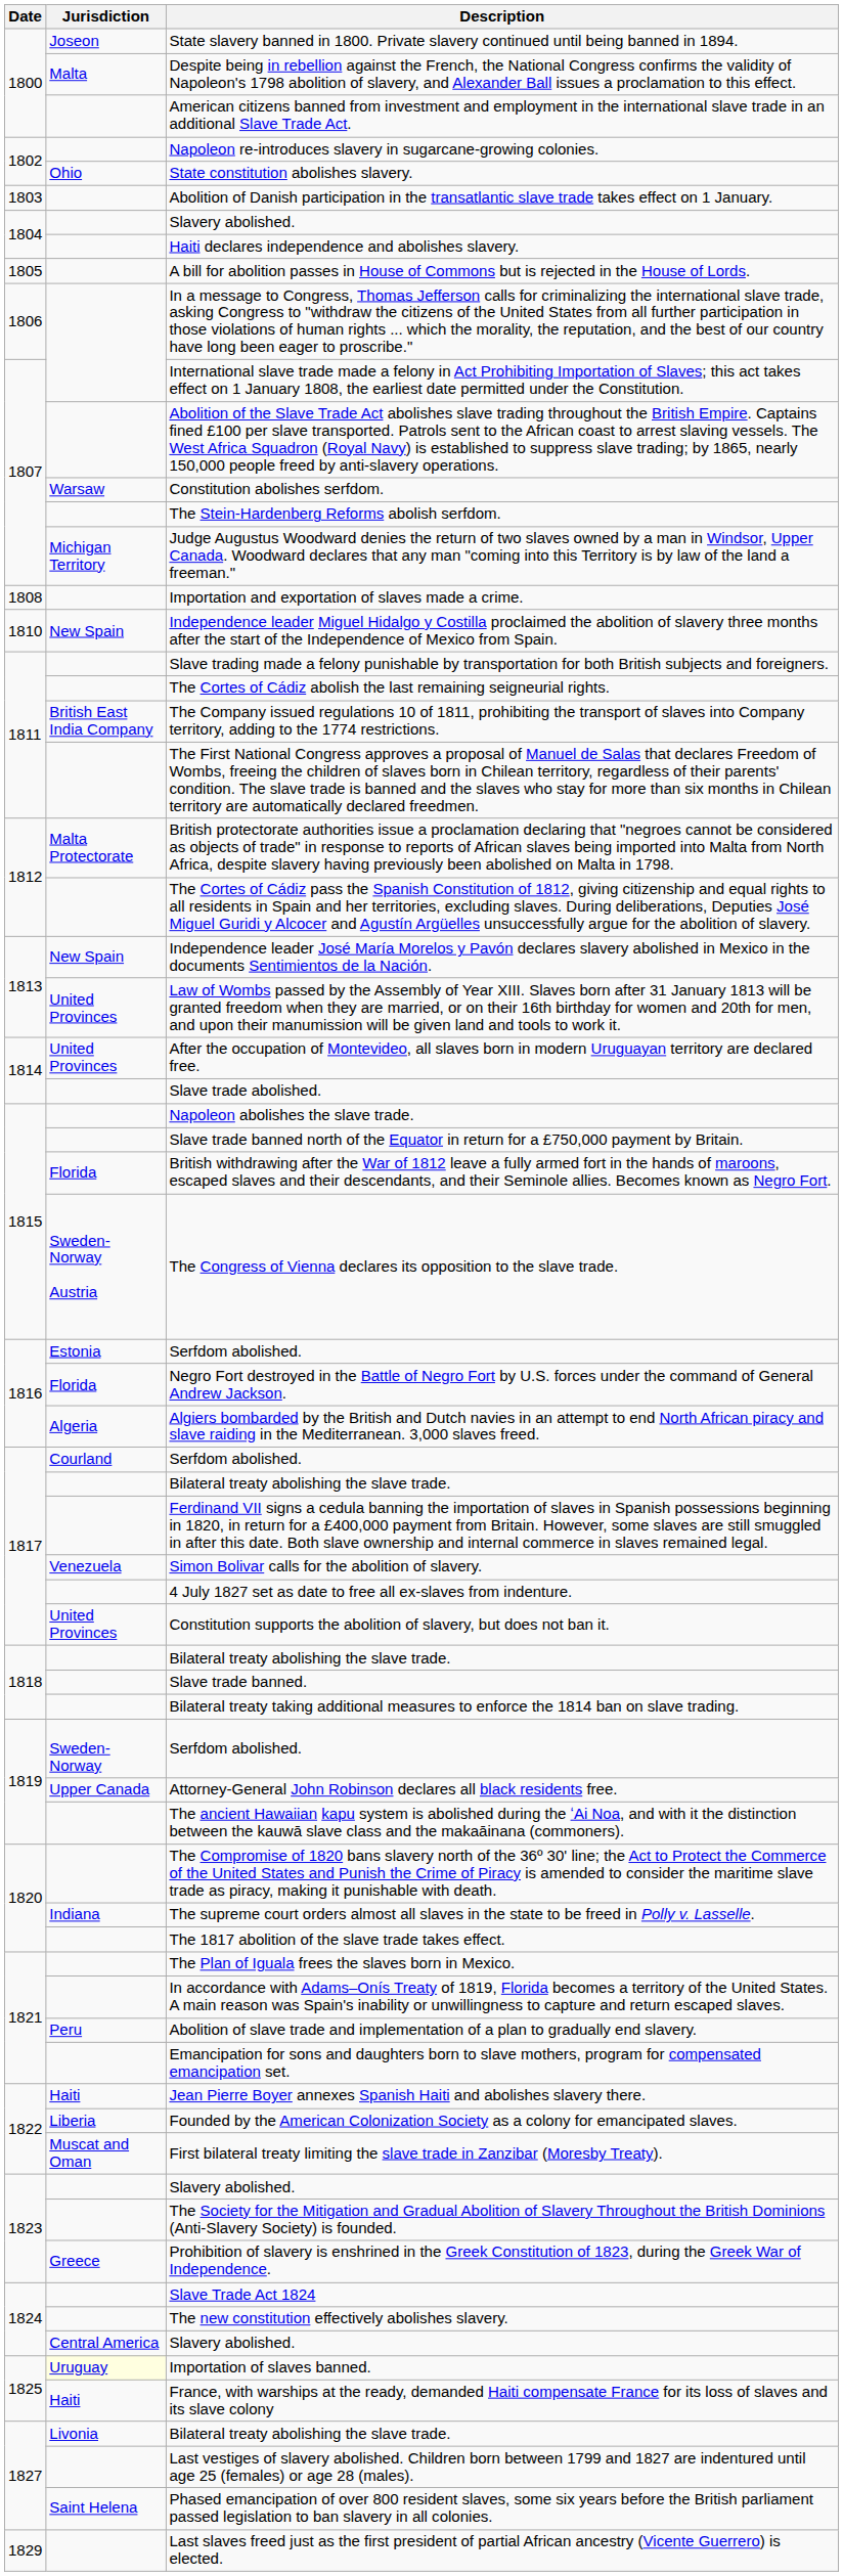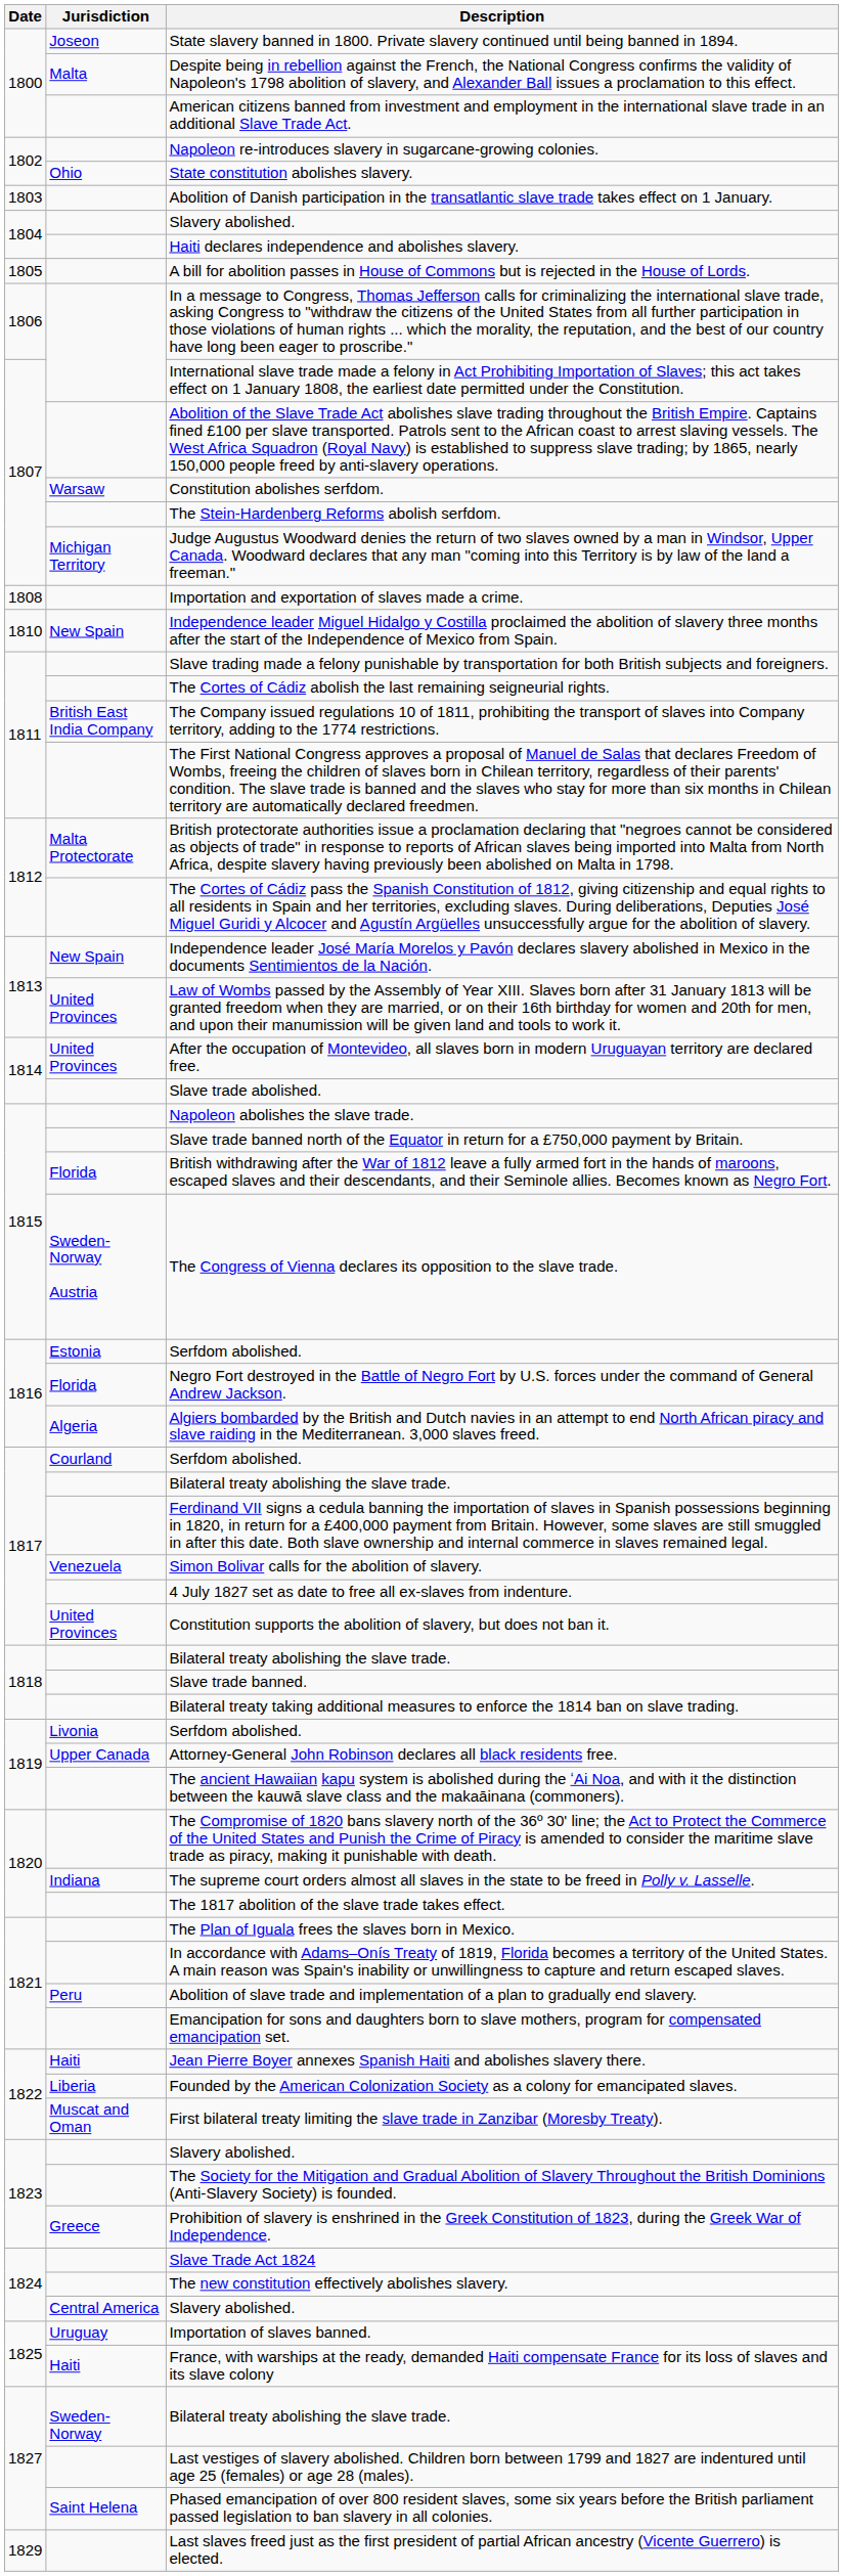 <table class=wikitable>
 <tr>
 <th>Date</th>
 <th>Jurisdiction</th>
 <th>Description</th>
 </tr>
 <tr>
 <td rowspan="3">1800</td>
 <td> <a href='#'>Joseon</a></td>
 <td>State slavery banned in 1800. Private slavery continued until being banned in 1894.</td>
 </tr>
 <tr>
 <td> <a href='#'>Malta</a></td>
 <td>Despite being <a href='#'>in rebellion</a> against the French, the National Congress confirms the validity of Napoleon's 1798 abolition of slavery, and <a href='#'>Alexander Ball</a> issues a proclamation to this effect.</td>
 </tr>
 <tr>
 <td></td>
 <td>American citizens banned from investment and employment in the international slave trade in an additional <a href='#'>Slave Trade Act</a>.</td>
 </tr>
 <tr>
 <td rowspan="2">1802</td>
 <td></td>
 <td><a href='#'>Napoleon</a> re-introduces slavery in sugarcane-growing colonies.</td>
 </tr>
 <tr>
 <td> <a href='#'>Ohio</a></td>
 <td><a href='#'>State constitution</a> abolishes slavery.</td>
 </tr>
 <tr>
 <td>1803</td>
 <td></td>
 <td>Abolition of Danish participation in the <a href='#'>transatlantic slave trade</a> takes effect on 1 January.</td>
 </tr>
 <tr>
 <td rowspan="2">1804</td>
 <td></td>
 <td>Slavery abolished.</td>
 </tr>
 <tr>
 <td></td>
 <td><a href='#'>Haiti</a> declares independence and abolishes slavery.</td>
 </tr>
 <tr>
 <td>1805</td>
 <td></td>
 <td>A bill for abolition passes in <a href='#'>House of Commons</a> but is rejected in the <a href='#'>House of Lords</a>.</td>
 </tr>
 <tr>
 <td>1806</td>
 <td rowspan="2"></td>
 <td>In a message to Congress, <a href='#'>Thomas Jefferson</a> calls for criminalizing the international slave trade, asking Congress to "withdraw the citizens of the United States from all further participation in those violations of human rights ... which the morality, the reputation, and the best of our country have long been eager to proscribe."</td>
 </tr>
 <tr>
 <td rowspan="5">1807</td>
 <td>International slave trade made a felony in <a href='#'>Act Prohibiting Importation of Slaves</a>; this act takes effect on 1 January 1808, the earliest date permitted under the Constitution.</td>
 </tr>
 <tr>
 <td></td>
 <td><a href='#'>Abolition of the Slave Trade Act</a> abolishes slave trading throughout the <a href='#'>British Empire</a>. Captains fined £100 per slave transported. Patrols sent to the African coast to arrest slaving vessels. The <a href='#'>West Africa Squadron</a> (<a href='#'>Royal Navy</a>) is established to suppress slave trading; by 1865, nearly 150,000 people freed by anti-slavery operations.</td>
 </tr>
 <tr>
 <td> <a href='#'>Warsaw</a></td>
 <td>Constitution abolishes serfdom.</td>
 </tr>
 <tr>
 <td></td>
 <td>The <a href='#'>Stein-Hardenberg Reforms</a> abolish serfdom.</td>
 </tr>
 <tr>
 <td> <a href='#'>Michigan Territory</a></td>
 <td>Judge Augustus Woodward denies the return of two slaves owned by a man in <a href='#'>Windsor</a>, <a href='#'>Upper Canada</a>. Woodward declares that any man "coming into this Territory is by law of the land a freeman."</td>
 </tr>
 <tr>
 <td>1808</td>
 <td></td>
 <td>Importation and exportation of slaves made a crime.</td>
 </tr>
 <tr>
 <td>1810</td>
 <td> <a href='#'>New Spain</a></td>
 <td><a href='#'>Independence leader</a> <a href='#'>Miguel Hidalgo y Costilla</a> proclaimed the abolition of slavery three months after the start of the Independence of Mexico from Spain.</td>
 </tr>
 <tr>
 <td rowspan="4">1811</td>
 <td></td>
 <td>Slave trading made a felony punishable by transportation for both British subjects and foreigners.</td>
 </tr>
 <tr>
 <td></td>
 <td>The <a href='#'>Cortes of Cádiz</a> abolish the last remaining seigneurial rights.</td>
 </tr>
 <tr>
 <td> <a href='#'>British East India Company</a></td>
 <td>The Company issued regulations 10 of 1811, prohibiting the transport of slaves into Company territory, adding to the 1774 restrictions.</td>
 </tr>
 <tr>
 <td></td>
 <td>The First National Congress approves a proposal of <a href='#'>Manuel de Salas</a> that declares Freedom of Wombs, freeing the children of slaves born in Chilean territory, regardless of their parents' condition. The slave trade is banned and the slaves who stay for more than six months in Chilean territory are automatically declared freedmen.</td>
 </tr>
 <tr>
 <td rowspan="2">1812</td>
 <td> <a href='#'>Malta Protectorate</a></td>
 <td>British protectorate authorities issue a proclamation declaring that "negroes cannot be considered as objects of trade" in response to reports of African slaves being imported into Malta from North Africa, despite slavery having previously been abolished on Malta in 1798.</td>
 </tr>
 <tr>
 <td></td>
 <td>The <a href='#'>Cortes of Cádiz</a> pass the <a href='#'>Spanish Constitution of 1812</a>, giving citizenship and equal rights to all residents in Spain and her territories, excluding slaves. During deliberations, Deputies <a href='#'>José Miguel Guridi y Alcocer</a> and <a href='#'>Agustín Argüelles</a> unsuccessfully argue for the abolition of slavery.</td>
 </tr>
 <tr>
 <td rowspan="2">1813</td>
 <td> <a href='#'>New Spain</a></td>
 <td>Independence leader <a href='#'>José María Morelos y Pavón</a> declares slavery abolished in Mexico in the documents <a href='#'>Sentimientos de la Nación</a>.</td>
 </tr>
 <tr>
 <td> <a href='#'>United Provinces</a></td>
 <td><a href='#'>Law of Wombs</a> passed by the Assembly of Year XIII. Slaves born after 31 January 1813 will be granted freedom when they are married, or on their 16th birthday for women and 20th for men, and upon their manumission will be given land and tools to work it.</td>
 </tr>
 <tr>
 <td rowspan="2">1814</td>
 <td> <a href='#'>United Provinces</a></td>
 <td>After the occupation of <a href='#'>Montevideo</a>, all slaves born in modern <a href='#'>Uruguayan</a> territory are declared free.</td>
 </tr>
 <tr>
 <td></td>
 <td>Slave trade abolished.</td>
 </tr>
 <tr>
 <td rowspan="4">1815</td>
 <td></td>
 <td><a href='#'>Napoleon</a> abolishes the slave trade.</td>
 </tr>
 <tr>
 <td></td>
 <td>Slave trade banned north of the <a href='#'>Equator</a> in return for a £750,000 payment by Britain.</td>
 </tr>
 <tr>
 <td> <a href='#'>Florida</a></td>
 <td>British withdrawing after the <a href='#'>War of 1812</a> leave a fully armed fort in the hands of <a href='#'>maroons</a>, escaped slaves and their descendants, and their Seminole allies. Becomes known as <a href='#'>Negro Fort</a>.</td>
 </tr>
 <tr>
 <td><br><br> <a href='#'>Sweden-Norway</a><br><br> <a href='#'>Austria</a><br><br><br></td>
 <td>The <a href='#'>Congress of Vienna</a> declares its opposition to the slave trade.</td>
 </tr>
 <tr>
 <td rowspan="3">1816</td>
 <td> <a href='#'>Estonia</a></td>
 <td>Serfdom abolished.</td>
 </tr>
 <tr>
 <td> <a href='#'>Florida</a></td>
 <td>Negro Fort destroyed in the <a href='#'>Battle of Negro Fort</a> by U.S. forces under the command of General <a href='#'>Andrew Jackson</a>.</td>
 </tr>
 <tr>
 <td> <a href='#'>Algeria</a></td>
 <td><a href='#'>Algiers bombarded</a> by the British and Dutch navies in an attempt to end <a href='#'>North African piracy and slave raiding</a> in the Mediterranean. 3,000 slaves freed.</td>
 </tr>
 <tr>
 <td rowspan="6">1817</td>
 <td> <a href='#'>Courland</a></td>
 <td>Serfdom abolished.</td>
 </tr>
 <tr>
 <td><br></td>
 <td>Bilateral treaty abolishing the slave trade.</td>
 </tr>
 <tr>
 <td></td>
 <td><a href='#'>Ferdinand VII</a> signs a cedula banning the importation of slaves in Spanish possessions beginning in 1820, in return for a £400,000 payment from Britain. However, some slaves are still smuggled in after this date. Both slave ownership and internal commerce in slaves remained legal.</td>
 </tr>
 <tr>
 <td> <a href='#'>Venezuela</a></td>
 <td><a href='#'>Simon Bolivar</a> calls for the abolition of slavery.</td>
 </tr>
 <tr>
 <td></td>
 <td>4 July 1827 set as date to free all ex-slaves from indenture.</td>
 </tr>
 <tr>
 <td> <a href='#'>United Provinces</a></td>
 <td>Constitution supports the abolition of slavery, but does not ban it.</td>
 </tr>
 <tr>
 <td rowspan="3">1818</td>
 <td><br></td>
 <td>Bilateral treaty abolishing the slave trade.</td>
 </tr>
 <tr>
 <td></td>
 <td>Slave trade banned.</td>
 </tr>
 <tr>
 <td><br></td>
 <td>Bilateral treaty taking additional measures to enforce the 1814 ban on slave trading.</td>
 </tr>
 <tr>
 <td rowspan="3">1819</td>
-<td><br> <a href='#'>Sweden-Norway</a></td>
+<td> <a href='#'>Livonia</a></td>
 <td>Serfdom abolished.</td>
 </tr>
 <tr>
 <td> <a href='#'>Upper Canada</a></td>
 <td>Attorney-General <a href='#'>John Robinson</a> declares all <a href='#'>black residents</a> free.</td>
 </tr>
 <tr>
 <td></td>
 <td>The <a href='#'>ancient Hawaiian</a> <a href='#'>kapu</a> system is abolished during the <a href='#'>ʻAi Noa</a>, and with it the distinction between the kauwā slave class and the makaāinana (commoners).</td>
 </tr>
 <tr>
 <td rowspan="3">1820</td>
 <td></td>
 <td>The <a href='#'>Compromise of 1820</a> bans slavery north of the 36º 30' line; the <a href='#'>Act to Protect the Commerce of the United States and Punish the Crime of Piracy</a> is amended to consider the maritime slave trade as piracy, making it punishable with death.</td>
 </tr>
 <tr>
 <td> <a href='#'>Indiana</a></td>
 <td>The supreme court orders almost all slaves in the state to be freed in <em><a href='#'>Polly v. Lasselle</a></em>.</td>
 </tr>
 <tr>
 <td></td>
 <td>The 1817 abolition of the slave trade takes effect.</td>
 </tr>
 <tr>
 <td rowspan="4">1821</td>
 <td></td>
 <td>The <a href='#'>Plan of Iguala</a> frees the slaves born in Mexico.</td>
 </tr>
 <tr>
 <td><br></td>
 <td>In accordance with <a href='#'>Adams–Onís Treaty</a> of 1819, <a href='#'>Florida</a> becomes a territory of the United States. A main reason was Spain's inability or unwillingness to capture and return escaped slaves.</td>
 </tr>
 <tr>
 <td> <a href='#'>Peru</a></td>
 <td>Abolition of slave trade and implementation of a plan to gradually end slavery.</td>
 </tr>
 <tr>
 <td></td>
 <td>Emancipation for sons and daughters born to slave mothers, program for <a href='#'>compensated emancipation</a> set.</td>
 </tr>
 <tr>
 <td rowspan="3">1822</td>
 <td> <a href='#'>Haiti</a></td>
 <td><a href='#'>Jean Pierre Boyer</a> annexes <a href='#'>Spanish Haiti</a> and abolishes slavery there.</td>
 </tr>
 <tr>
 <td> <a href='#'>Liberia</a></td>
 <td>Founded by the <a href='#'>American Colonization Society</a> as a colony for emancipated slaves.</td>
 </tr>
 <tr>
 <td> <a href='#'>Muscat and Oman</a><br></td>
 <td>First bilateral treaty limiting the <a href='#'>slave trade in Zanzibar</a> (<a href='#'>Moresby Treaty</a>).</td>
 </tr>
 <tr>
 <td rowspan="3">1823</td>
 <td></td>
 <td>Slavery abolished.</td>
 </tr>
 <tr>
 <td></td>
 <td>The <a href='#'>Society for the Mitigation and Gradual Abolition of Slavery Throughout the British Dominions</a> (Anti-Slavery Society) is founded.</td>
 </tr>
 <tr>
 <td> <a href='#'>Greece</a></td>
 <td>Prohibition of slavery is enshrined in the <a href='#'>Greek Constitution of 1823</a>, during the <a href='#'>Greek War of Independence</a>.</td>
 </tr>
 <tr>
 <td rowspan="3">1824</td>
 <td></td>
 <td><a href='#'>Slave Trade Act 1824</a></td>
 </tr>
 <tr>
 <td></td>
 <td>The <a href='#'>new constitution</a> effectively abolishes slavery.</td>
 </tr>
 <tr>
 <td> <a href='#'>Central America</a></td>
 <td>Slavery abolished.</td>
 </tr>
 <tr>
 <td rowspan="2">1825</td>
-<td style="background: lightyellow;"> <a href='#'>Uruguay</a></td>
+<td> <a href='#'>Uruguay</a></td>
 <td>Importation of slaves banned.</td>
 </tr>
 <tr>
 <td> <a href='#'>Haiti</a></td>
 <td>France, with warships at the ready, demanded <a href='#'>Haiti compensate France</a> for its loss of slaves and its slave colony</td>
 </tr>
 <tr>
 <td rowspan="3">1827</td>
-<td> <a href='#'>Livonia</a></td>
+<td><br> <a href='#'>Sweden-Norway</a></td>
 <td>Bilateral treaty abolishing the slave trade.</td>
 </tr>
 <tr>
 <td></td>
 <td>Last vestiges of slavery abolished. Children born between 1799 and 1827 are indentured until age 25 (females) or age 28 (males).</td>
 </tr>
 <tr>
 <td> <a href='#'>Saint Helena</a></td>
 <td>Phased emancipation of over 800 resident slaves, some six years before the British parliament passed legislation to ban slavery in all colonies.</td>
 </tr>
 <tr>
 <td>1829</td>
 <td></td>
 <td>Last slaves freed just as the first president of partial African ancestry (<a href='#'>Vicente Guerrero</a>) is elected.</td>
 </tr>
 </table>
